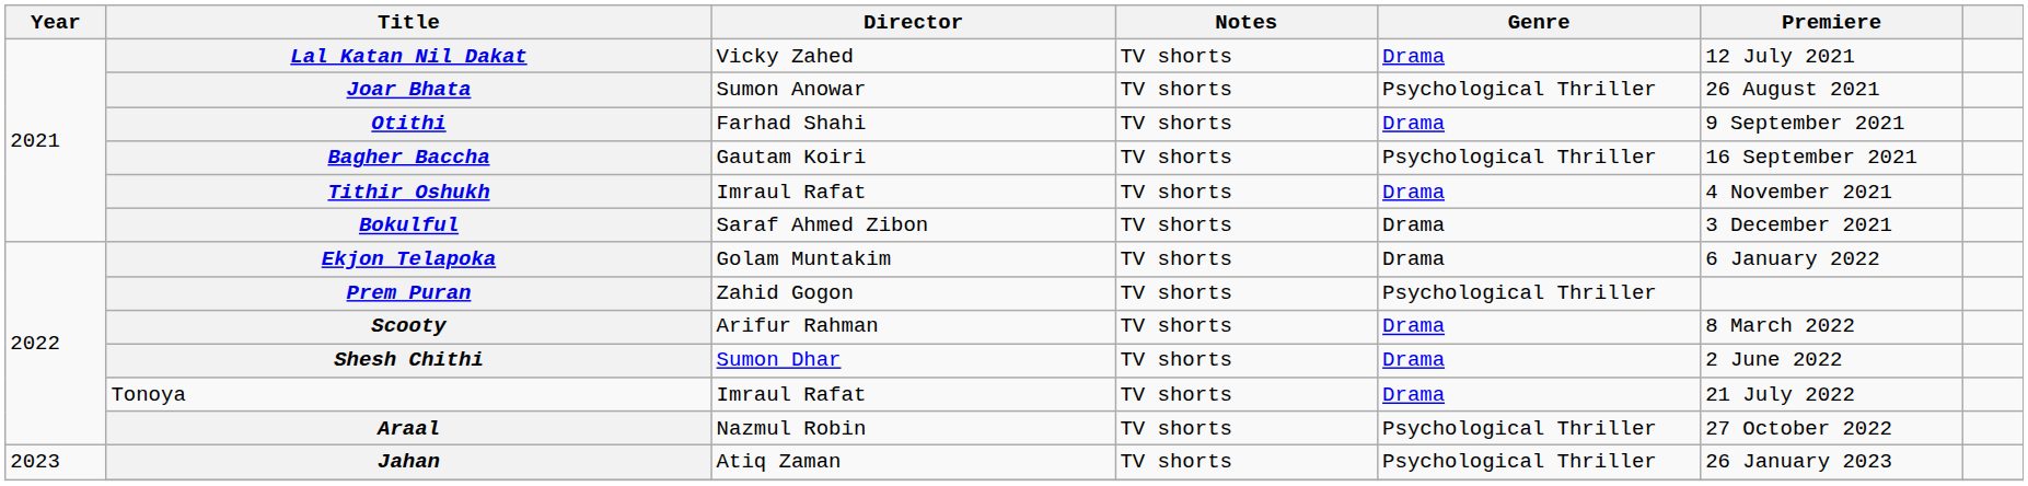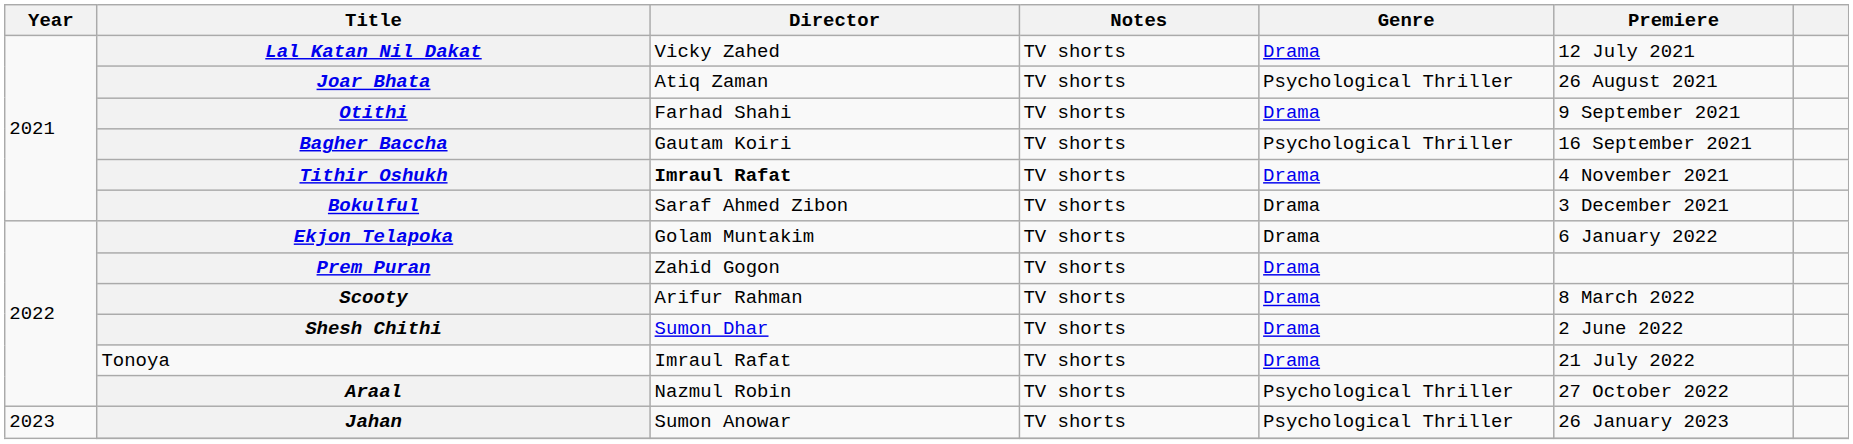 <table class="wikitable plainrowheaders" style="width:100%">
 <tr>
 <th style="width:5%;">Year</th>
 <th style="width:30%;">Title</th>
 <th style="width:20%;">Director</th>
 <th style="width:13%;">Notes</th>
 <th style="width:16%;">Genre</th>
 <th style="width:13%;">Premiere</th>
 <th style="width:3%;"></th>
 </tr>
 <tr>
 <td rowspan="6">2021</td>
 <th scope="row"><em><a href='#'>Lal Katan Nil Dakat</a></em></th>
 <td>Vicky Zahed</td>
 <td>TV shorts</td>
 <td><a href='#'>Drama</a></td>
 <td>12 July 2021</td>
 <td style="text-align:centre"></td>
 </tr>
 <tr>
 <th scope="row"><em><a href='#'>Joar Bhata</a></em></th>
-<td>Sumon Anowar</td>
+<td>Atiq Zaman</td>
 <td>TV shorts</td>
 <td>Psychological Thriller</td>
 <td>26 August 2021</td>
 <td style="text-align:centre"></td>
 </tr>
 <tr>
 <th scope="row"><em><a href='#'>Otithi</a></em></th>
 <td>Farhad Shahi</td>
 <td>TV shorts</td>
 <td><a href='#'>Drama</a></td>
 <td>9 September 2021</td>
 <td style="text-align:centre"></td>
 </tr>
 <tr>
 <th scope="row"><em><a href='#'>Bagher Baccha</a></em></th>
 <td>Gautam Koiri</td>
 <td>TV shorts</td>
 <td>Psychological Thriller</td>
 <td>16 September 2021</td>
 <td style="text-align:centre"></td>
 </tr>
 <tr>
 <th scope="row"><em><a href='#'>Tithir Oshukh</a></em></th>
-<td>Imraul Rafat</td>
+<td><strong>Imraul Rafat</strong></td>
 <td>TV shorts</td>
 <td><a href='#'>Drama</a></td>
 <td>4 November 2021</td>
 <td style="text-align:centre"></td>
 </tr>
 <tr>
 <th scope="row"><em><a href='#'>Bokulful</a></em></th>
 <td>Saraf Ahmed Zibon</td>
 <td>TV shorts</td>
 <td>Drama</td>
 <td>3 December 2021</td>
 <td></td>
 </tr>
 <tr>
 <td rowspan="6">2022</td>
 <th scope="row"><em><a href='#'>Ekjon Telapoka</a></em></th>
 <td>Golam Muntakim</td>
 <td>TV shorts</td>
 <td>Drama</td>
 <td>6 January 2022</td>
 <td></td>
 </tr>
 <tr>
 <th scope="row"><em><a href='#'>Prem Puran</a></em></th>
 <td>Zahid Gogon</td>
 <td>TV shorts</td>
-<td>Psychological Thriller</td>
+<td><a href='#'>Drama</a></td>
 <td></td>
 <td></td>
 </tr>
 <tr>
 <th scope="row"><em>Scooty</em></th>
 <td>Arifur Rahman</td>
 <td>TV shorts</td>
 <td><a href='#'>Drama</a></td>
 <td>8 March 2022</td>
 <td></td>
 </tr>
 <tr>
 <th scope="row"><em>Shesh Chithi</em></th>
 <td><a href='#'>Sumon Dhar</a></td>
 <td>TV shorts</td>
 <td><a href='#'>Drama</a></td>
 <td>2 June 2022</td>
 <td></td>
 </tr>
 <tr>
 <td>Tonoya</td>
 <td>Imraul Rafat</td>
 <td>TV shorts</td>
 <td><a href='#'>Drama</a></td>
 <td>21 July 2022</td>
 <td></td>
 </tr>
 <tr>
 <th scope="row"><em>Araal</em></th>
 <td>Nazmul Robin</td>
 <td>TV shorts</td>
 <td>Psychological Thriller</td>
 <td>27 October 2022</td>
 <td></td>
 </tr>
 <tr>
 <td rowspan="5">2023</td>
 <th scope="row"><em>Jahan</em></th>
-<td>Atiq Zaman</td>
+<td>Sumon Anowar</td>
 <td>TV shorts</td>
 <td>Psychological Thriller</td>
 <td>26 January 2023</td>
 <td></td>
 </tr>
 <tr>
 </tr>
 </table>
